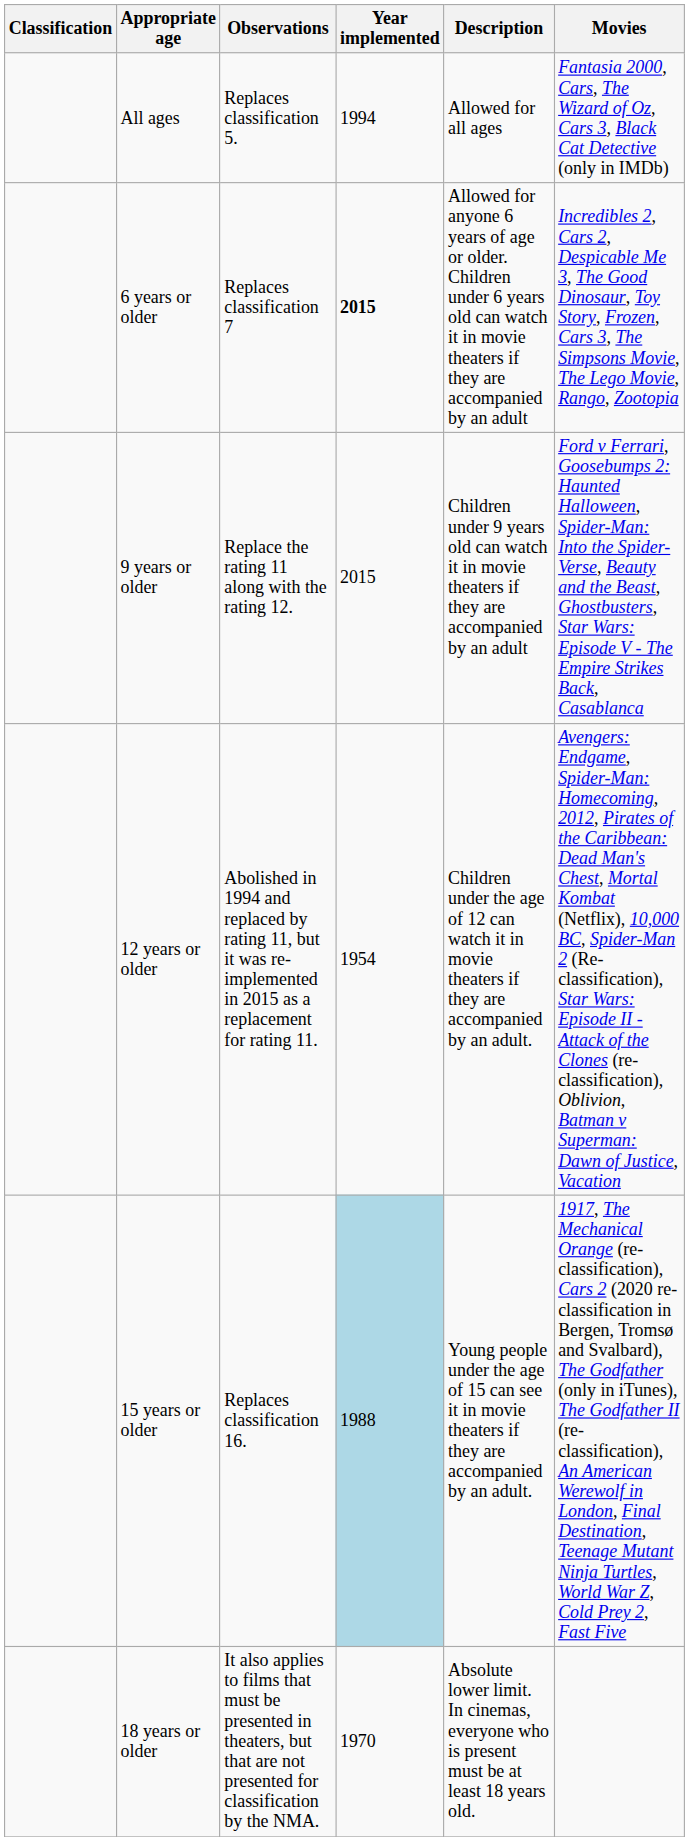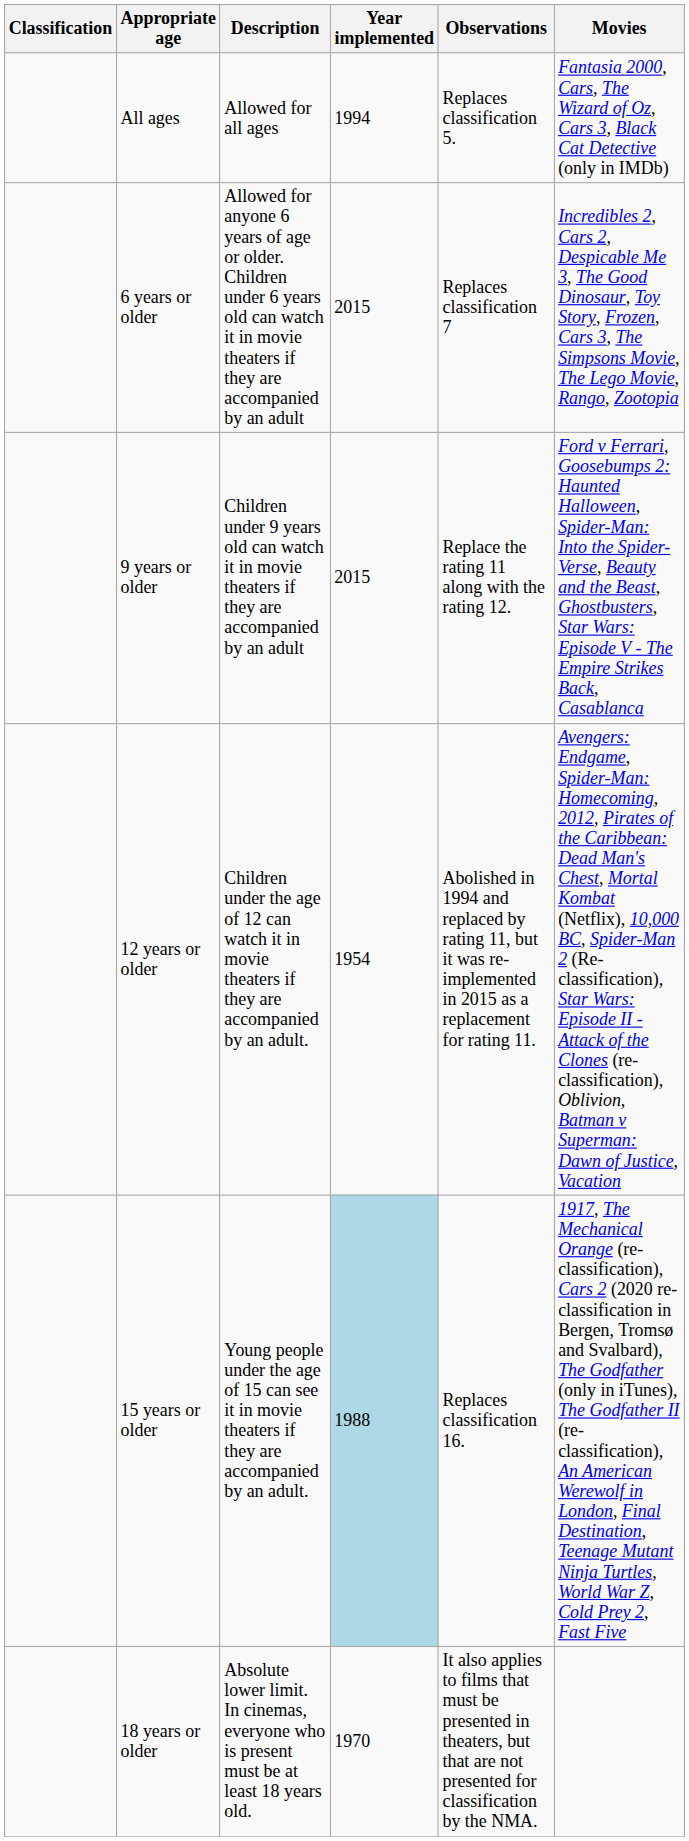 <table class="wikitable">
 <tr>
 <th>Classification</th>
 <th>Appropriate age</th>
+<th>Description</th>
+<th>Year implemented</th>
 <th>Observations</th>
-<th>Year implemented</th>
-<th>Description</th>
 <th>Movies</th>
 </tr>
 <tr>
 <td></td>
 <td>All ages</td>
+<td>Allowed for all ages</td>
+<td>1994</td>
 <td>Replaces classification 5.</td>
-<td>1994</td>
-<td>Allowed for all ages</td>
 <td><em><a href='#'>Fantasia 2000</a></em>, <em><a href='#'>Cars</a></em>, <em><a href='#'>The Wizard of Oz</a></em>, <em><a href='#'>Cars 3</a></em>, <em><a href='#'>Black Cat Detective</a></em> (only in IMDb)</td>
 </tr>
 <tr>
 <td></td>
 <td>6 years or older</td>
+<td>Allowed for anyone 6 years of age or older. Children under 6 years old can watch it in movie theaters if they are accompanied by an adult</td>
+<td>2015</td>
 <td>Replaces classification 7</td>
-<td><strong>2015</strong></td>
-<td>Allowed for anyone 6 years of age or older. Children under 6 years old can watch it in movie theaters if they are accompanied by an adult</td>
 <td><em><a href='#'>Incredibles 2</a></em>, <em><a href='#'>Cars 2</a></em>, <em><a href='#'>Despicable Me 3</a></em>, <em><a href='#'>The Good Dinosaur</a></em>, <a href='#'><em>Toy Story</em></a>, <em><a href='#'>Frozen</a></em>, <em><a href='#'>Cars 3</a></em>, <em><a href='#'>The Simpsons Movie</a></em>, <em><a href='#'>The Lego Movie</a></em>, <em><a href='#'>Rango</a></em>, <em><a href='#'>Zootopia</a></em></td>
 </tr>
 <tr>
 <td></td>
 <td>9 years or older</td>
+<td Allowed for anyone 9 years of age or older.>Children under 9 years old can watch it in movie theaters if they are accompanied by an adult</td>
+<td>2015</td>
 <td>Replace the rating 11 along with the rating 12.</td>
-<td>2015</td>
-<td Allowed for anyone 9 years of age or older.>Children under 9 years old can watch it in movie theaters if they are accompanied by an adult</td>
 <td><em><a href='#'>Ford v Ferrari</a></em>, <em><a href='#'>Goosebumps 2: Haunted Halloween</a></em>, <em><a href='#'>Spider-Man: Into the Spider-Verse</a></em>, <em><a href='#'>Beauty and the Beast</a></em>, <em><a href='#'>Ghostbusters</a></em>, <em><a href='#'>Star Wars: Episode V - The Empire Strikes Back</a></em>, <em><a href='#'>Casablanca</a></em></td>
 </tr>
 <tr>
 <td></td>
 <td>12 years or older</td>
+<td Allowed for anyone 12 years of age or older.>Children under the age of 12 can watch it in movie theaters if they are accompanied by an adult.</td>
+<td>1954</td>
 <td>Abolished in 1994 and replaced by rating 11, but it was re-implemented in 2015 as a replacement for rating 11.</td>
-<td>1954</td>
-<td Allowed for anyone 12 years of age or older.>Children under the age of 12 can watch it in movie theaters if they are accompanied by an adult.</td>
 <td><em><a href='#'>Avengers: Endgame</a></em>, <em><a href='#'>Spider-Man: Homecoming</a></em>, <em><a href='#'>2012</a></em>, <em><a href='#'>Pirates of the Caribbean: Dead Man's Chest</a></em>, <a href='#'><em>Mortal Kombat</em></a> (Netflix), <a href='#'><em>10,000 BC</em></a>, <em><a href='#'>Spider-Man 2</a></em> (Re-classification), <em><a href='#'>Star Wars: Episode II - Attack of the Clones</a></em> (re-classification), <em>Oblivion</em>, <em><a href='#'>Batman v Superman: Dawn of Justice</a></em>, <em><a href='#'>Vacation</a></em></td>
 </tr>
 <tr>
 <td></td>
 <td>15 years or older</td>
+<td Allowed for anyone 15 years of age or older.>Young people under the age of 15 can see it in movie theaters if they are accompanied by an adult.</td>
+<td style="background: lightblue;">1988</td>
 <td>Replaces classification 16.</td>
-<td style="background: lightblue;">1988</td>
-<td Allowed for anyone 15 years of age or older.>Young people under the age of 15 can see it in movie theaters if they are accompanied by an adult.</td>
 <td><a href='#'><em>1917</em></a>, <em><a href='#'>The Mechanical Orange</a></em> (re-classification), <em><a href='#'>Cars 2</a></em> (2020 re-classification in Bergen, Tromsø and Svalbard), <em><a href='#'>The Godfather</a></em> (only in iTunes), <em><a href='#'>The Godfather II</a></em> (re-classification), <em><a href='#'>An American Werewolf in London</a></em>, <em><a href='#'>Final Destination</a></em>, <em><a href='#'>Teenage Mutant Ninja Turtles</a></em>, <em><a href='#'>World War Z</a></em>, <em><a href='#'>Cold Prey 2</a></em>, <em><a href='#'>Fast Five</a></em></td>
 </tr>
 <tr>
 <td></td>
 <td>18 years or older</td>
+<td Allowed for anyone 18 years of age or older.>Absolute lower limit. In cinemas, everyone who is present must be at least 18 years old.</td>
+<td>1970</td>
 <td>It also applies to films that must be presented in theaters, but that are not presented for classification by the NMA.</td>
-<td>1970</td>
-<td Allowed for anyone 18 years of age or older.>Absolute lower limit. In cinemas, everyone who is present must be at least 18 years old.</td>
 <td></td>
 </tr>
 </table>
